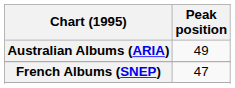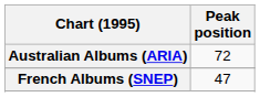 <table class="wikitable plainrowheaders sortable" style="text-align:center;">
 <tr>
 <th>Chart (1995)</th>
 <th>Peak<br>position</th>
 </tr>
 <tr>
 <th scope="row">Australian Albums (<a href='#'>ARIA</a>)</th>
-<td align="center">49</td>
+<td align="center">72</td>
 </tr>
 <tr>
 </tr>
 <tr>
 </tr>
 <tr>
 <th scope="row">French Albums (<a href='#'>SNEP</a>)</th>
 <td align="center">47</td>
 </tr>
 <tr>
 </tr>
 <tr>
 </tr>
 <tr>
 </tr>
 <tr>
 </tr>
 <tr>
 </tr>
 </table>
